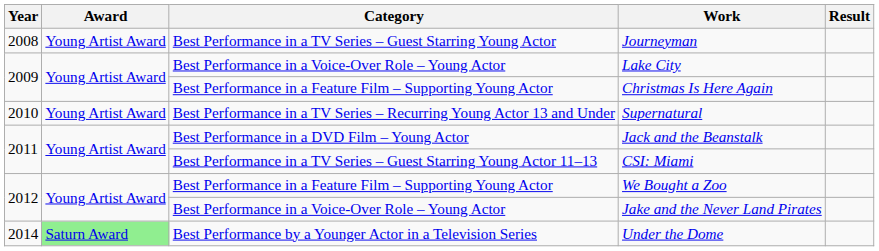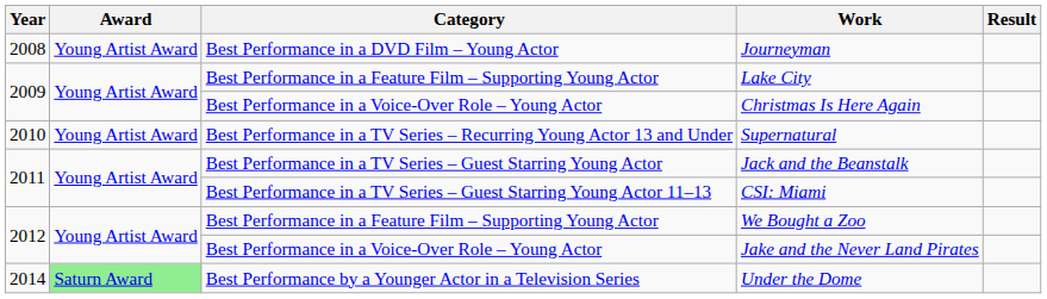 <table class = "wikitable sortable">
 <tr>
 <th>Year</th>
 <th>Award</th>
 <th>Category</th>
 <th>Work</th>
 <th>Result</th>
 </tr>
 <tr>
 <td>2008</td>
 <td><a href='#'>Young Artist Award</a></td>
-<td><a href='#'>Best Performance in a TV Series – Guest Starring Young Actor</a></td>
+<td><a href='#'>Best Performance in a DVD Film – Young Actor</a></td>
 <td><em><a href='#'>Journeyman</a></em></td>
 <td></td>
 </tr>
 <tr>
 <td rowspan="2">2009</td>
 <td rowspan="2"><a href='#'>Young Artist Award</a></td>
-<td><a href='#'>Best Performance in a Voice-Over Role – Young Actor</a></td>
+<td><a href='#'>Best Performance in a Feature Film – Supporting Young Actor</a></td>
 <td><em><a href='#'>Lake City</a></em></td>
 <td></td>
 </tr>
 <tr>
-<td><a href='#'>Best Performance in a Feature Film – Supporting Young Actor</a></td>
+<td><a href='#'>Best Performance in a Voice-Over Role – Young Actor</a></td>
 <td><em><a href='#'>Christmas Is Here Again</a></em></td>
 <td></td>
 </tr>
 <tr>
 <td>2010</td>
 <td><a href='#'>Young Artist Award</a></td>
 <td><a href='#'>Best Performance in a TV Series – Recurring Young Actor 13 and Under</a></td>
 <td><em><a href='#'>Supernatural</a></em></td>
 <td></td>
 </tr>
 <tr>
 <td rowspan="2">2011</td>
 <td rowspan="2"><a href='#'>Young Artist Award</a></td>
-<td><a href='#'>Best Performance in a DVD Film – Young Actor</a></td>
+<td><a href='#'>Best Performance in a TV Series – Guest Starring Young Actor</a></td>
 <td><em><a href='#'>Jack and the Beanstalk</a></em></td>
 <td></td>
 </tr>
 <tr>
 <td><a href='#'>Best Performance in a TV Series – Guest Starring Young Actor 11–13</a></td>
 <td><em><a href='#'>CSI: Miami</a></em></td>
 <td></td>
 </tr>
 <tr>
 <td rowspan="2">2012</td>
 <td rowspan="2"><a href='#'>Young Artist Award</a></td>
 <td><a href='#'>Best Performance in a Feature Film – Supporting Young Actor</a></td>
 <td><em><a href='#'>We Bought a Zoo</a></em></td>
 <td></td>
 </tr>
 <tr>
 <td><a href='#'>Best Performance in a Voice-Over Role – Young Actor</a></td>
 <td><em><a href='#'>Jake and the Never Land Pirates</a></em></td>
 <td></td>
 </tr>
 <tr>
 <td>2014</td>
 <td style="background: lightgreen;"><a href='#'>Saturn Award</a></td>
 <td><a href='#'>Best Performance by a Younger Actor in a Television Series</a></td>
 <td><em><a href='#'>Under the Dome</a></em></td>
 <td></td>
 </tr>
 </table>
